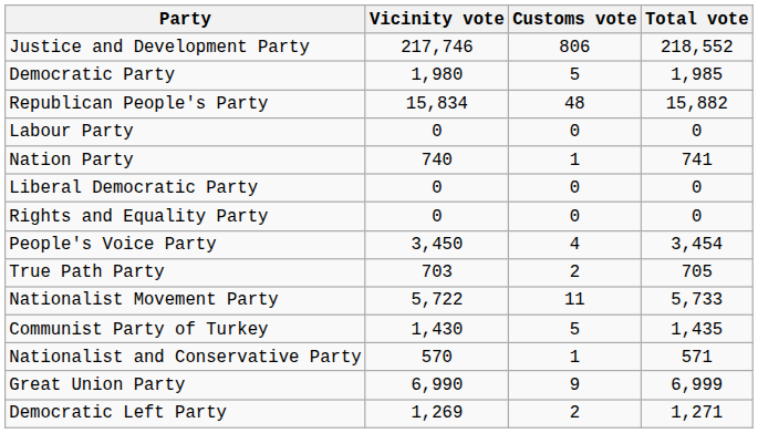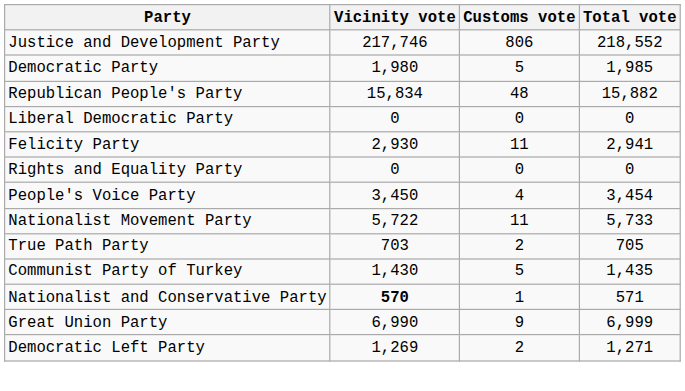 <table class="wikitable sortable">
 <tr>
 <th style="text-align:center;">Party</th>
 <th style="text-align:center;">Vicinity vote</th>
 <th style="text-align:center;">Customs vote</th>
 <th style="text-align:center;">Total vote</th>
 </tr>
 <tr>
 <td>Justice and Development Party</td>
 <td style="text-align:center;">217,746</td>
 <td style="text-align:center;">806</td>
 <td style="text-align:center;">218,552</td>
 </tr>
 <tr>
 <td>Democratic Party</td>
 <td style="text-align:center;">1,980</td>
 <td style="text-align:center;">5</td>
 <td style="text-align:center;">1,985</td>
 </tr>
 <tr>
 <td>Republican People's Party</td>
 <td style="text-align:center;">15,834</td>
 <td style="text-align:center;">48</td>
 <td style="text-align:center;">15,882</td>
 </tr>
 <tr>
-<td>Labour Party</td>
+<td>Liberal Democratic Party</td>
 <td style="text-align:center;">0</td>
 <td style="text-align:center;">0</td>
 <td style="text-align:center;">0</td>
 </tr>
 <tr>
-<td>Nation Party</td>
-<td style="text-align:center;">740</td>
-<td style="text-align:center;">1</td>
-<td style="text-align:center;">741</td>
-</tr>
-<tr>
-<td>Liberal Democratic Party</td>
-<td style="text-align:center;">0</td>
-<td style="text-align:center;">0</td>
-<td style="text-align:center;">0</td>
+<td>Felicity Party</td>
+<td style="text-align:center;">2,930</td>
+<td style="text-align:center;">11</td>
+<td style="text-align:center;">2,941</td>
 </tr>
 <tr>
 <td>Rights and Equality Party</td>
 <td style="text-align:center;">0</td>
 <td style="text-align:center;">0</td>
 <td style="text-align:center;">0</td>
 </tr>
 <tr>
 <td>People's Voice Party</td>
 <td style="text-align:center;">3,450</td>
 <td style="text-align:center;">4</td>
 <td style="text-align:center;">3,454</td>
 </tr>
 <tr>
+<td>Nationalist Movement Party</td>
+<td style="text-align:center;">5,722</td>
+<td style="text-align:center;">11</td>
+<td style="text-align:center;">5,733</td>
+</tr>
+<tr>
 <td>True Path Party</td>
 <td style="text-align:center;">703</td>
 <td style="text-align:center;">2</td>
 <td style="text-align:center;">705</td>
-</tr>
-<tr>
-<td>Nationalist Movement Party</td>
-<td style="text-align:center;">5,722</td>
-<td style="text-align:center;">11</td>
-<td style="text-align:center;">5,733</td>
 </tr>
 <tr>
 <td>Communist Party of Turkey</td>
 <td style="text-align:center;">1,430</td>
 <td style="text-align:center;">5</td>
 <td style="text-align:center;">1,435</td>
 </tr>
 <tr>
 <td>Nationalist and Conservative Party</td>
-<td style="text-align:center;">570</td>
+<td style="text-align:center;"><strong>570</strong></td>
 <td style="text-align:center;">1</td>
 <td style="text-align:center;">571</td>
 </tr>
 <tr>
 <td>Great Union Party</td>
 <td style="text-align:center;">6,990</td>
 <td style="text-align:center;">9</td>
 <td style="text-align:center;">6,999</td>
 </tr>
 <tr>
 <td>Democratic Left Party</td>
 <td style="text-align:center;">1,269</td>
 <td style="text-align:center;">2</td>
 <td style="text-align:center;">1,271</td>
 </tr>
 </table>
